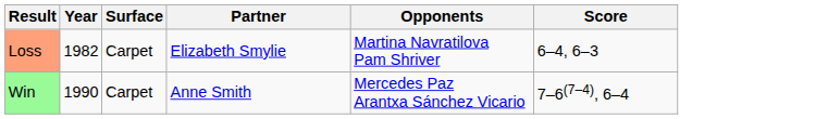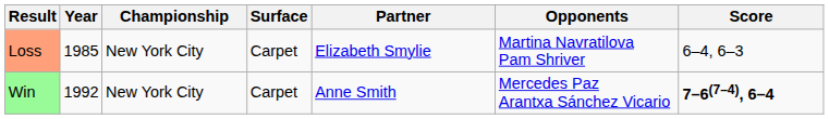 <table class="sortable wikitable">
 <tr>
 <th>Result</th>
 <th style="width:30px">Year</th>
+<th style="width:140px">Championship</th>
 <th style="width:50px">Surface</th>
 <th style="width:180px">Partner</th>
 <th style="width:180px">Opponents</th>
 <th style="width:140px" class="unsortable">Score</th>
 </tr>
 <tr>
 <td style="background:#ffa07a;">Loss</td>
-<td>1982</td>
+<td>1985</td>
+<td>New York City</td>
 <td>Carpet</td>
 <td> <a href='#'>Elizabeth Smylie</a></td>
 <td> <a href='#'>Martina Navratilova</a> <br>  <a href='#'>Pam Shriver</a></td>
 <td>6–4, 6–3</td>
 </tr>
 <tr>
 <td style="background:#98fb98;">Win</td>
-<td>1990</td>
+<td>1992</td>
+<td>New York City</td>
 <td>Carpet</td>
 <td> <a href='#'>Anne Smith</a></td>
 <td> <a href='#'>Mercedes Paz</a> <br>  <a href='#'>Arantxa Sánchez Vicario</a></td>
-<td>7–6<sup>(7–4)</sup>, 6–4</td>
+<td><strong>7–6<sup>(7–4)</sup>, 6–4</strong></td>
 </tr>
 </table>
